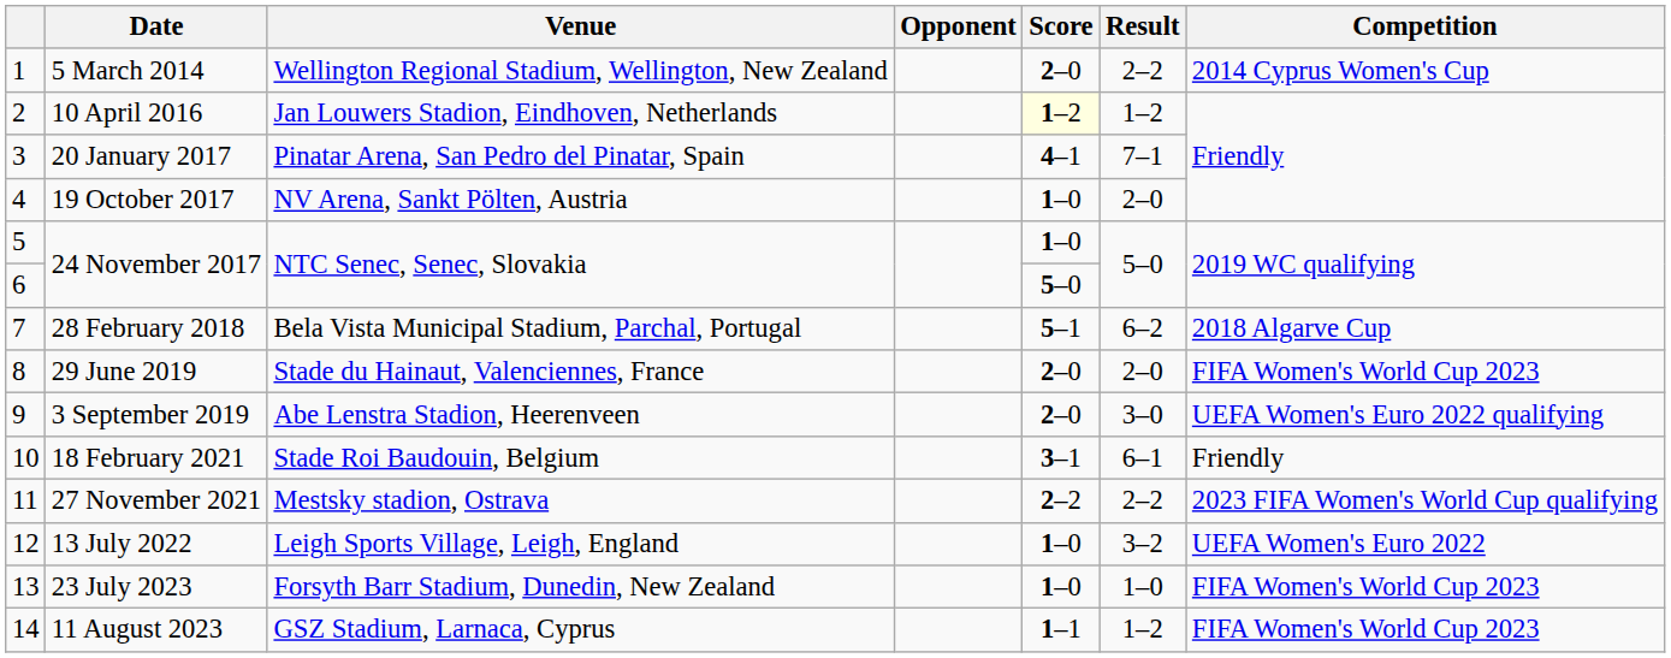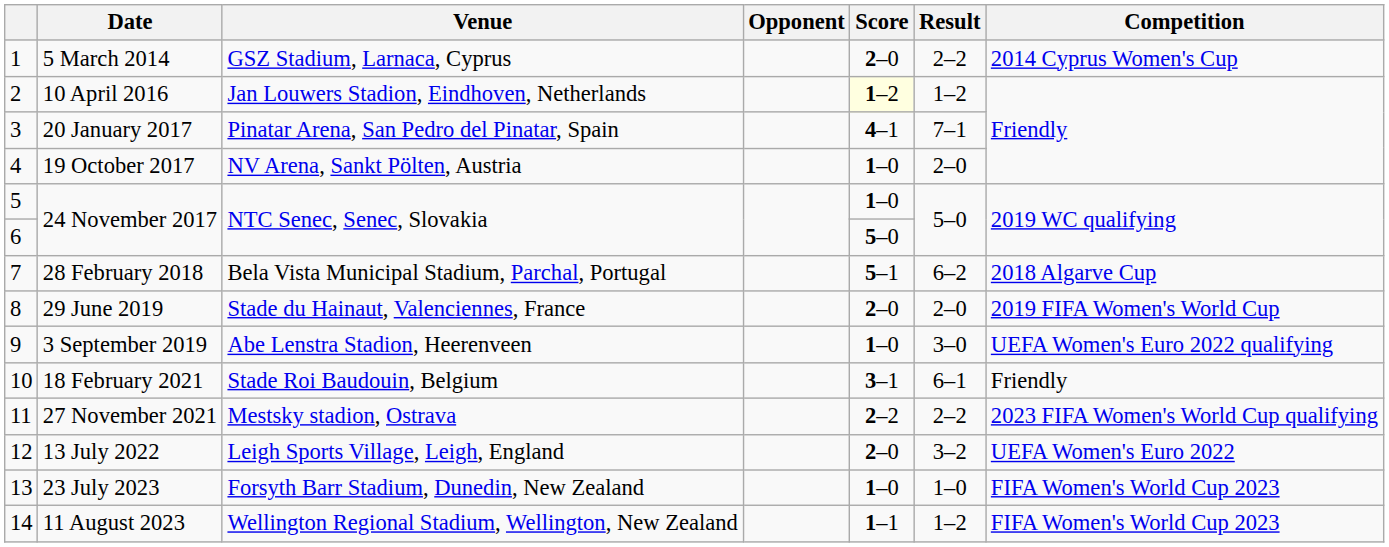 <table class="wikitable sortable plainrowheaders">
 <tr>
 <th class=unsortable></th>
 <th class=unsortable>Date</th>
 <th class=unsortable>Venue</th>
 <th>Opponent</th>
 <th class=unsortable>Score</th>
 <th class=unsortable>Result</th>
 <th class=unsortable>Competition</th>
 </tr>
 <tr>
 <td>1</td>
 <td>5 March 2014</td>
-<td><a href='#'>Wellington Regional Stadium</a>, <a href='#'>Wellington</a>, New Zealand</td>
+<td><a href='#'>GSZ Stadium</a>, <a href='#'>Larnaca</a>, Cyprus</td>
 <td></td>
 <td align=center><strong>2</strong>–0</td>
 <td align=center>2–2</td>
 <td><a href='#'>2014 Cyprus Women's Cup</a></td>
 </tr>
 <tr>
 <td>2</td>
 <td>10 April 2016</td>
 <td><a href='#'>Jan Louwers Stadion</a>, <a href='#'>Eindhoven</a>, Netherlands</td>
 <td></td>
 <td align=center style="background: lightyellow;"><strong>1</strong>–2</td>
 <td align=center>1–2</td>
 <td rowspan=3><a href='#'>Friendly</a></td>
 </tr>
 <tr>
 <td>3</td>
 <td>20 January 2017</td>
 <td><a href='#'>Pinatar Arena</a>, <a href='#'>San Pedro del Pinatar</a>, Spain</td>
 <td></td>
 <td align=center><strong>4</strong>–1</td>
 <td align=center>7–1</td>
 </tr>
 <tr>
 <td>4</td>
 <td>19 October 2017</td>
 <td><a href='#'>NV Arena</a>, <a href='#'>Sankt Pölten</a>, Austria</td>
 <td></td>
 <td align=center><strong>1</strong>–0</td>
 <td align=center>2–0</td>
 </tr>
 <tr>
 <td>5</td>
 <td rowspan=2>24 November 2017</td>
 <td rowspan=2><a href='#'>NTC Senec</a>, <a href='#'>Senec</a>, Slovakia</td>
 <td rowspan=2></td>
 <td align=center><strong>1</strong>–0</td>
 <td rowspan=2 align=center>5–0</td>
 <td rowspan=2><a href='#'>2019 WC qualifying</a></td>
 </tr>
 <tr>
 <td>6</td>
 <td align=center><strong>5</strong>–0</td>
 </tr>
 <tr>
 <td>7</td>
 <td>28 February 2018</td>
 <td>Bela Vista Municipal Stadium, <a href='#'>Parchal</a>, Portugal</td>
 <td></td>
 <td align=center><strong>5</strong>–1</td>
 <td align=center>6–2</td>
 <td><a href='#'>2018 Algarve Cup</a></td>
 </tr>
 <tr>
 <td>8</td>
 <td>29 June 2019</td>
 <td><a href='#'>Stade du Hainaut</a>, <a href='#'>Valenciennes</a>, France</td>
 <td></td>
 <td align=center><strong>2</strong>–0</td>
 <td align=center>2–0</td>
-<td><a href='#'>FIFA Women's World Cup 2023</a></td>
+<td><a href='#'>2019 FIFA Women's World Cup</a></td>
 </tr>
 <tr>
 <td>9</td>
 <td>3 September 2019</td>
 <td><a href='#'>Abe Lenstra Stadion</a>, Heerenveen</td>
 <td></td>
-<td align="center"><strong>2</strong>–0</td>
+<td align=center><strong>1</strong>–0</td>
 <td align=center>3–0</td>
 <td><a href='#'>UEFA Women's Euro 2022 qualifying</a></td>
 </tr>
 <tr>
 <td>10</td>
 <td>18 February 2021</td>
 <td><a href='#'>Stade Roi Baudouin</a>, Belgium</td>
 <td></td>
 <td align=center><strong>3</strong>–1</td>
 <td align=center>6–1</td>
 <td>Friendly</td>
 </tr>
 <tr>
 <td>11</td>
 <td>27 November 2021</td>
 <td><a href='#'>Mestsky stadion</a>, <a href='#'>Ostrava</a></td>
 <td></td>
 <td align=center><strong>2</strong>–2</td>
 <td align=center>2–2</td>
 <td><a href='#'>2023 FIFA Women's World Cup qualifying</a></td>
 </tr>
 <tr>
 <td>12</td>
 <td>13 July 2022</td>
 <td><a href='#'>Leigh Sports Village</a>, <a href='#'>Leigh</a>, England</td>
 <td></td>
-<td align=center><strong>1</strong>–0</td>
+<td align="center"><strong>2</strong>–0</td>
 <td align="center">3–2</td>
 <td><a href='#'>UEFA Women's Euro 2022</a></td>
 </tr>
 <tr>
 <td>13</td>
 <td>23 July 2023</td>
 <td><a href='#'>Forsyth Barr Stadium</a>, <a href='#'>Dunedin</a>, New Zealand</td>
 <td></td>
 <td align="center"><strong>1</strong>–0</td>
 <td align="center">1–0</td>
 <td><a href='#'>FIFA Women's World Cup 2023</a></td>
 </tr>
 <tr>
 <td>14</td>
 <td>11 August 2023</td>
-<td><a href='#'>GSZ Stadium</a>, <a href='#'>Larnaca</a>, Cyprus</td>
+<td><a href='#'>Wellington Regional Stadium</a>, <a href='#'>Wellington</a>, New Zealand</td>
 <td></td>
 <td align="center"><strong>1</strong>–1</td>
 <td align=center>1–2</td>
 <td><a href='#'>FIFA Women's World Cup 2023</a></td>
 </tr>
 </table>
